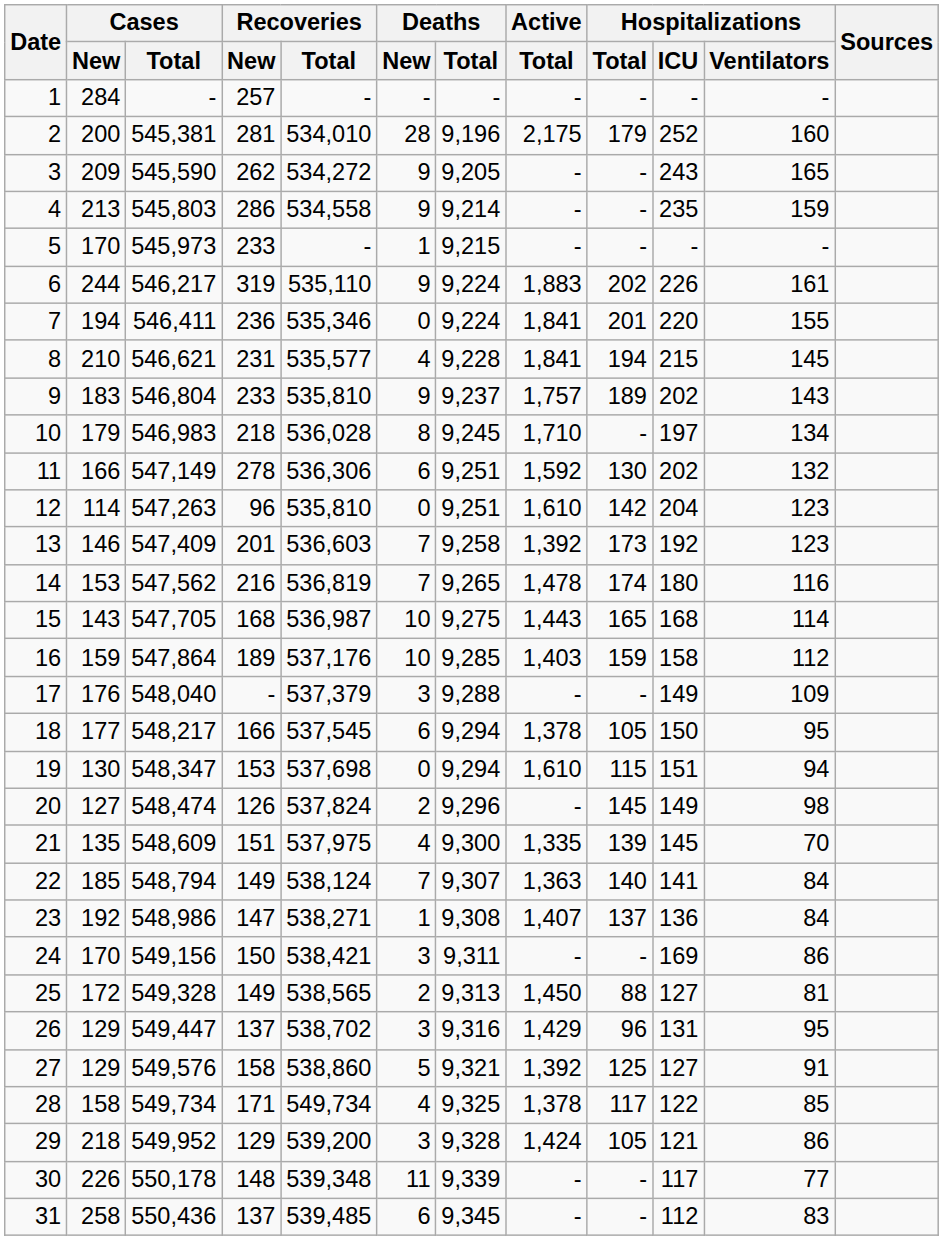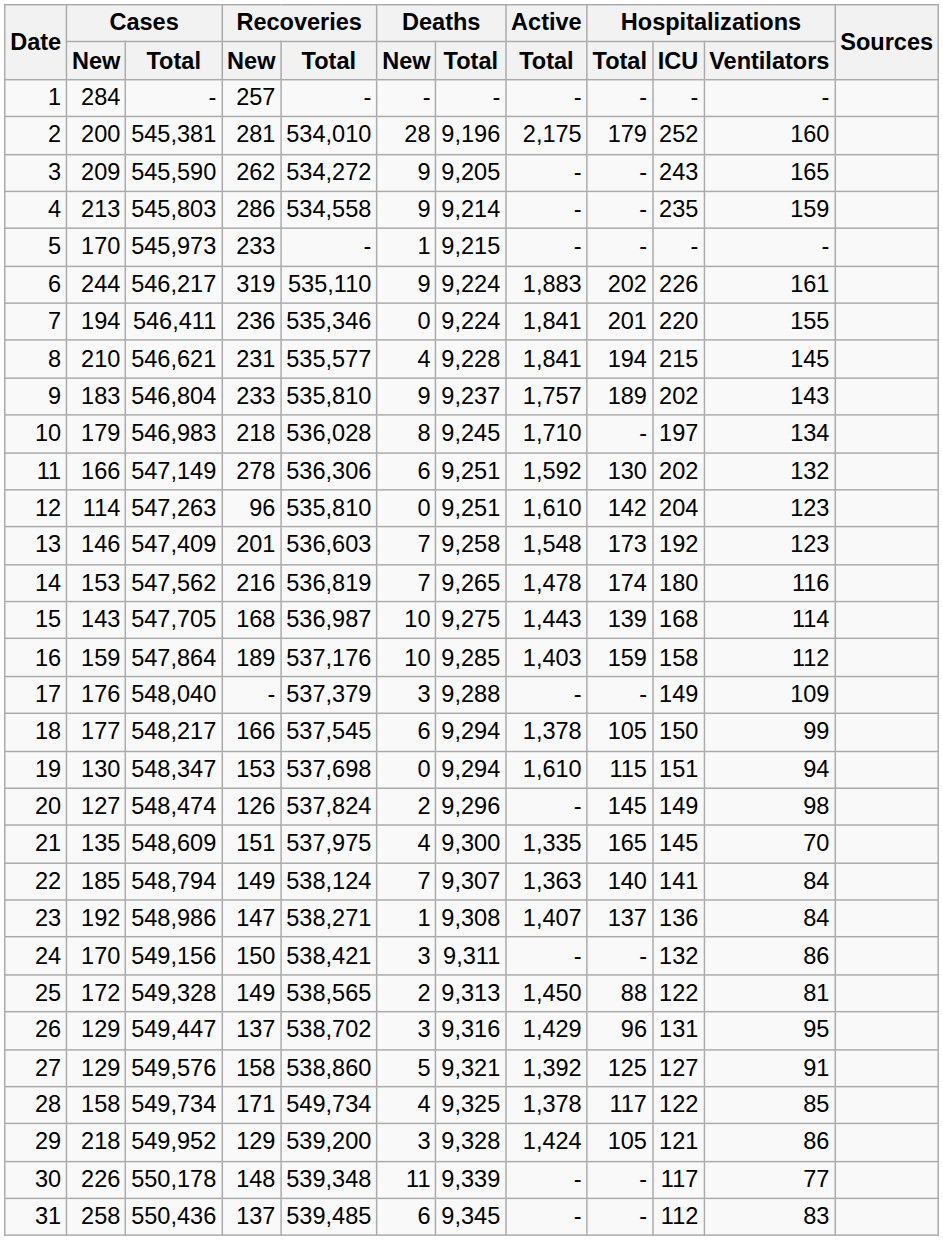 <table class="wikitable sortable mw-collapsible mw-collapsed sticky-header-multi sort-under" style="text-align:right;">
 <tr>
 <th rowspan=2>Date</th>
 <th colspan=2>Cases</th>
 <th colspan=2>Recoveries</th>
 <th colspan=2>Deaths</th>
 <th colspan=1>Active</th>
 <th colspan=3>Hospitalizations</th>
 <th rowspan=2 class="unsortable">Sources</th>
 </tr>
 <tr>
 <th>New</th>
 <th>Total</th>
 <th>New</th>
 <th>Total</th>
 <th>New</th>
 <th>Total</th>
 <th>Total</th>
 <th>Total</th>
 <th>ICU</th>
 <th>Ventilators</th>
 </tr>
 <tr>
 <td>1</td>
 <td>284</td>
 <td>-</td>
 <td>257</td>
 <td>-</td>
 <td>-</td>
 <td>-</td>
 <td>-</td>
 <td>-</td>
 <td>-</td>
 <td>-</td>
 <td></td>
 </tr>
 <tr>
 <td>2</td>
 <td>200</td>
 <td>545,381</td>
 <td>281</td>
 <td>534,010</td>
 <td>28</td>
 <td>9,196</td>
 <td>2,175</td>
 <td>179</td>
 <td>252</td>
 <td>160</td>
 <td></td>
 </tr>
 <tr>
 <td>3</td>
 <td>209</td>
 <td>545,590</td>
 <td>262</td>
 <td>534,272</td>
 <td>9</td>
 <td>9,205</td>
 <td>-</td>
 <td>-</td>
 <td>243</td>
 <td>165</td>
 <td></td>
 </tr>
 <tr>
 <td>4</td>
 <td>213</td>
 <td>545,803</td>
 <td>286</td>
 <td>534,558</td>
 <td>9</td>
 <td>9,214</td>
 <td>-</td>
 <td>-</td>
 <td>235</td>
 <td>159</td>
 <td></td>
 </tr>
 <tr>
 <td>5</td>
 <td>170</td>
 <td>545,973</td>
 <td>233</td>
 <td>-</td>
 <td>1</td>
 <td>9,215</td>
 <td>-</td>
 <td>-</td>
 <td>-</td>
 <td>-</td>
 <td></td>
 </tr>
 <tr>
 <td>6</td>
 <td>244</td>
 <td>546,217</td>
 <td>319</td>
 <td>535,110</td>
 <td>9</td>
 <td>9,224</td>
 <td>1,883</td>
 <td>202</td>
 <td>226</td>
 <td>161</td>
 <td></td>
 </tr>
 <tr>
 <td>7</td>
 <td>194</td>
 <td>546,411</td>
 <td>236</td>
 <td>535,346</td>
 <td>0</td>
 <td>9,224</td>
 <td>1,841</td>
 <td>201</td>
 <td>220</td>
 <td>155</td>
 <td></td>
 </tr>
 <tr>
 <td>8</td>
 <td>210</td>
 <td>546,621</td>
 <td>231</td>
 <td>535,577</td>
 <td>4</td>
 <td>9,228</td>
 <td>1,841</td>
 <td>194</td>
 <td>215</td>
 <td>145</td>
 <td></td>
 </tr>
 <tr>
 <td>9</td>
 <td>183</td>
 <td>546,804</td>
 <td>233</td>
 <td>535,810</td>
 <td>9</td>
 <td>9,237</td>
 <td>1,757</td>
 <td>189</td>
 <td>202</td>
 <td>143</td>
 <td></td>
 </tr>
 <tr>
 <td>10</td>
 <td>179</td>
 <td>546,983</td>
 <td>218</td>
 <td>536,028</td>
 <td>8</td>
 <td>9,245</td>
 <td>1,710</td>
 <td>-</td>
 <td>197</td>
 <td>134</td>
 <td></td>
 </tr>
 <tr>
 <td>11</td>
 <td>166</td>
 <td>547,149</td>
 <td>278</td>
 <td>536,306</td>
 <td>6</td>
 <td>9,251</td>
 <td>1,592</td>
 <td>130</td>
 <td>202</td>
 <td>132</td>
 <td></td>
 </tr>
 <tr>
 <td>12</td>
 <td>114</td>
 <td>547,263</td>
 <td>96</td>
 <td>535,810</td>
 <td>0</td>
 <td>9,251</td>
 <td>1,610</td>
 <td>142</td>
 <td>204</td>
 <td>123</td>
 <td></td>
 </tr>
 <tr>
 <td>13</td>
 <td>146</td>
 <td>547,409</td>
 <td>201</td>
 <td>536,603</td>
 <td>7</td>
 <td>9,258</td>
-<td>1,392</td>
+<td>1,548</td>
 <td>173</td>
 <td>192</td>
 <td>123</td>
 <td></td>
 </tr>
 <tr>
 <td>14</td>
 <td>153</td>
 <td>547,562</td>
 <td>216</td>
 <td>536,819</td>
 <td>7</td>
 <td>9,265</td>
 <td>1,478</td>
 <td>174</td>
 <td>180</td>
 <td>116</td>
 <td></td>
 </tr>
 <tr>
 <td>15</td>
 <td>143</td>
 <td>547,705</td>
 <td>168</td>
 <td>536,987</td>
 <td>10</td>
 <td>9,275</td>
 <td>1,443</td>
-<td>165</td>
+<td>139</td>
 <td>168</td>
 <td>114</td>
 <td></td>
 </tr>
 <tr>
 <td>16</td>
 <td>159</td>
 <td>547,864</td>
 <td>189</td>
 <td>537,176</td>
 <td>10</td>
 <td>9,285</td>
 <td>1,403</td>
 <td>159</td>
 <td>158</td>
 <td>112</td>
 <td></td>
 </tr>
 <tr>
 <td>17</td>
 <td>176</td>
 <td>548,040</td>
 <td>-</td>
 <td>537,379</td>
 <td>3</td>
 <td>9,288</td>
 <td>-</td>
 <td>-</td>
 <td>149</td>
 <td>109</td>
 <td></td>
 </tr>
 <tr>
 <td>18</td>
 <td>177</td>
 <td>548,217</td>
 <td>166</td>
 <td>537,545</td>
 <td>6</td>
 <td>9,294</td>
 <td>1,378</td>
 <td>105</td>
 <td>150</td>
-<td>95</td>
+<td>99</td>
 <td></td>
 </tr>
 <tr>
 <td>19</td>
 <td>130</td>
 <td>548,347</td>
 <td>153</td>
 <td>537,698</td>
 <td>0</td>
 <td>9,294</td>
 <td>1,610</td>
 <td>115</td>
 <td>151</td>
 <td>94</td>
 <td></td>
 </tr>
 <tr>
 <td>20</td>
 <td>127</td>
 <td>548,474</td>
 <td>126</td>
 <td>537,824</td>
 <td>2</td>
 <td>9,296</td>
 <td>-</td>
 <td>145</td>
 <td>149</td>
 <td>98</td>
 <td></td>
 </tr>
 <tr>
 <td>21</td>
 <td>135</td>
 <td>548,609</td>
 <td>151</td>
 <td>537,975</td>
 <td>4</td>
 <td>9,300</td>
 <td>1,335</td>
-<td>139</td>
+<td>165</td>
 <td>145</td>
 <td>70</td>
 <td></td>
 </tr>
 <tr>
 <td>22</td>
 <td>185</td>
 <td>548,794</td>
 <td>149</td>
 <td>538,124</td>
 <td>7</td>
 <td>9,307</td>
 <td>1,363</td>
 <td>140</td>
 <td>141</td>
 <td>84</td>
 <td></td>
 </tr>
 <tr>
 <td>23</td>
 <td>192</td>
 <td>548,986</td>
 <td>147</td>
 <td>538,271</td>
 <td>1</td>
 <td>9,308</td>
 <td>1,407</td>
 <td>137</td>
 <td>136</td>
 <td>84</td>
 <td></td>
 </tr>
 <tr>
 <td>24</td>
 <td>170</td>
 <td>549,156</td>
 <td>150</td>
 <td>538,421</td>
 <td>3</td>
 <td>9,311</td>
 <td>-</td>
 <td>-</td>
-<td>169</td>
+<td>132</td>
 <td>86</td>
 <td></td>
 </tr>
 <tr>
 <td>25</td>
 <td>172</td>
 <td>549,328</td>
 <td>149</td>
 <td>538,565</td>
 <td>2</td>
 <td>9,313</td>
 <td>1,450</td>
 <td>88</td>
-<td>127</td>
+<td>122</td>
 <td>81</td>
 <td></td>
 </tr>
 <tr>
 <td>26</td>
 <td>129</td>
 <td>549,447</td>
 <td>137</td>
 <td>538,702</td>
 <td>3</td>
 <td>9,316</td>
 <td>1,429</td>
 <td>96</td>
 <td>131</td>
 <td>95</td>
 <td></td>
 </tr>
 <tr>
 <td>27</td>
 <td>129</td>
 <td>549,576</td>
 <td>158</td>
 <td>538,860</td>
 <td>5</td>
 <td>9,321</td>
 <td>1,392</td>
 <td>125</td>
 <td>127</td>
 <td>91</td>
 <td></td>
 </tr>
 <tr>
 <td>28</td>
 <td>158</td>
 <td>549,734</td>
 <td>171</td>
 <td>549,734</td>
 <td>4</td>
 <td>9,325</td>
 <td>1,378</td>
 <td>117</td>
 <td>122</td>
 <td>85</td>
 <td></td>
 </tr>
 <tr>
 <td>29</td>
 <td>218</td>
 <td>549,952</td>
 <td>129</td>
 <td>539,200</td>
 <td>3</td>
 <td>9,328</td>
 <td>1,424</td>
 <td>105</td>
 <td>121</td>
 <td>86</td>
 <td></td>
 </tr>
 <tr>
 <td>30</td>
 <td>226</td>
 <td>550,178</td>
 <td>148</td>
 <td>539,348</td>
 <td>11</td>
 <td>9,339</td>
 <td>-</td>
 <td>-</td>
 <td>117</td>
 <td>77</td>
 <td></td>
 </tr>
 <tr>
 <td>31</td>
 <td>258</td>
 <td>550,436</td>
 <td>137</td>
 <td>539,485</td>
 <td>6</td>
 <td>9,345</td>
 <td>-</td>
 <td>-</td>
 <td>112</td>
 <td>83</td>
 <td></td>
 </tr>
 </table>
